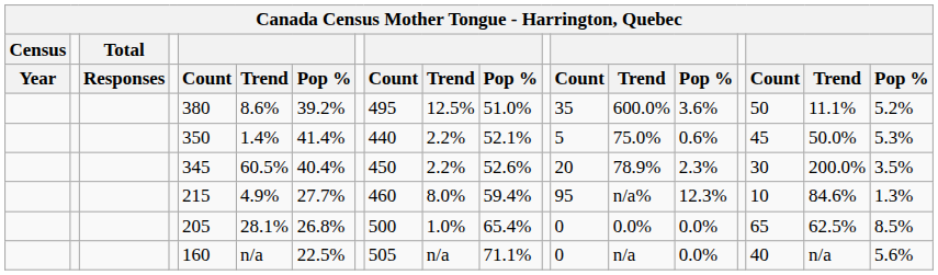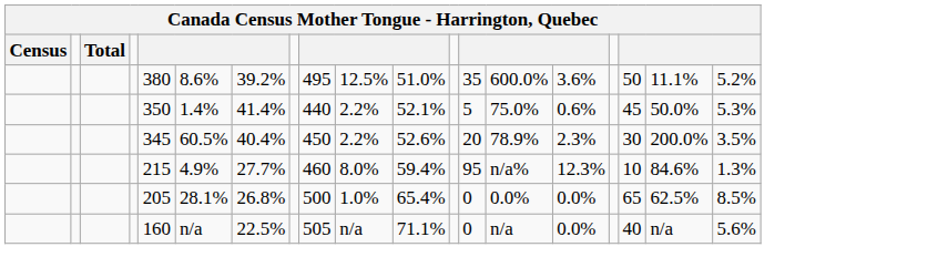 <table class="wikitable">
 <tr>
 <th colspan="19">Canada Census Mother Tongue - Harrington, Quebec</th>
 </tr>
 <tr>
 <th>Census</th>
 <td></td>
 <th>Total</th>
 <td colspan="1"></td>
 <th colspan="3"></th>
 <td colspan="1"></td>
 <th colspan="3"></th>
 <td colspan="1"></td>
 <th colspan="3"></th>
 <td colspan="1"></td>
 <th colspan="3"></th>
-</tr>
-<tr>
-<th>Year</th>
-<td></td>
-<th>Responses</th>
-<td></td>
-<th>Count</th>
-<th>Trend</th>
-<th>Pop %</th>
-<td></td>
-<th>Count</th>
-<th>Trend</th>
-<th>Pop %</th>
-<td></td>
-<th>Count</th>
-<th>Trend</th>
-<th>Pop %</th>
-<td></td>
-<th>Count</th>
-<th>Trend</th>
-<th>Pop %</th>
 </tr>
 <tr>
 <td></td>
 <td></td>
 <td></td>
 <td></td>
 <td>380</td>
 <td> 8.6%</td>
 <td>39.2%</td>
 <td></td>
 <td>495</td>
 <td> 12.5%</td>
 <td>51.0%</td>
 <td></td>
 <td>35</td>
 <td> 600.0%</td>
 <td>3.6%</td>
 <td></td>
 <td>50</td>
 <td> 11.1%</td>
 <td>5.2%</td>
 </tr>
 <tr>
 <td></td>
 <td></td>
 <td></td>
 <td></td>
 <td>350</td>
 <td> 1.4%</td>
 <td>41.4%</td>
 <td></td>
 <td>440</td>
 <td> 2.2%</td>
 <td>52.1%</td>
 <td></td>
 <td>5</td>
 <td> 75.0%</td>
 <td>0.6%</td>
 <td></td>
 <td>45</td>
 <td> 50.0%</td>
 <td>5.3%</td>
 </tr>
 <tr>
 <td></td>
 <td></td>
 <td></td>
 <td></td>
 <td>345</td>
 <td> 60.5%</td>
 <td>40.4%</td>
 <td></td>
 <td>450</td>
 <td> 2.2%</td>
 <td>52.6%</td>
 <td></td>
 <td>20</td>
 <td> 78.9%</td>
 <td>2.3%</td>
 <td></td>
 <td>30</td>
 <td> 200.0%</td>
 <td>3.5%</td>
 </tr>
 <tr>
 <td></td>
 <td></td>
 <td></td>
 <td></td>
 <td>215</td>
 <td> 4.9%</td>
 <td>27.7%</td>
 <td></td>
 <td>460</td>
 <td> 8.0%</td>
 <td>59.4%</td>
 <td></td>
 <td>95</td>
 <td> n/a%</td>
 <td>12.3%</td>
 <td></td>
 <td>10</td>
 <td> 84.6%</td>
 <td>1.3%</td>
 </tr>
 <tr>
 <td></td>
 <td></td>
 <td></td>
 <td></td>
 <td>205</td>
 <td> 28.1%</td>
 <td>26.8%</td>
 <td></td>
 <td>500</td>
 <td> 1.0%</td>
 <td>65.4%</td>
 <td></td>
 <td>0</td>
 <td> 0.0%</td>
 <td>0.0%</td>
 <td></td>
 <td>65</td>
 <td> 62.5%</td>
 <td>8.5%</td>
 </tr>
 <tr>
 <td></td>
 <td></td>
 <td></td>
 <td></td>
 <td>160</td>
 <td>n/a</td>
 <td>22.5%</td>
 <td></td>
 <td>505</td>
 <td>n/a</td>
 <td>71.1%</td>
 <td></td>
 <td>0</td>
 <td>n/a</td>
 <td>0.0%</td>
 <td></td>
 <td>40</td>
 <td>n/a</td>
 <td>5.6%</td>
 </tr>
 </table>
